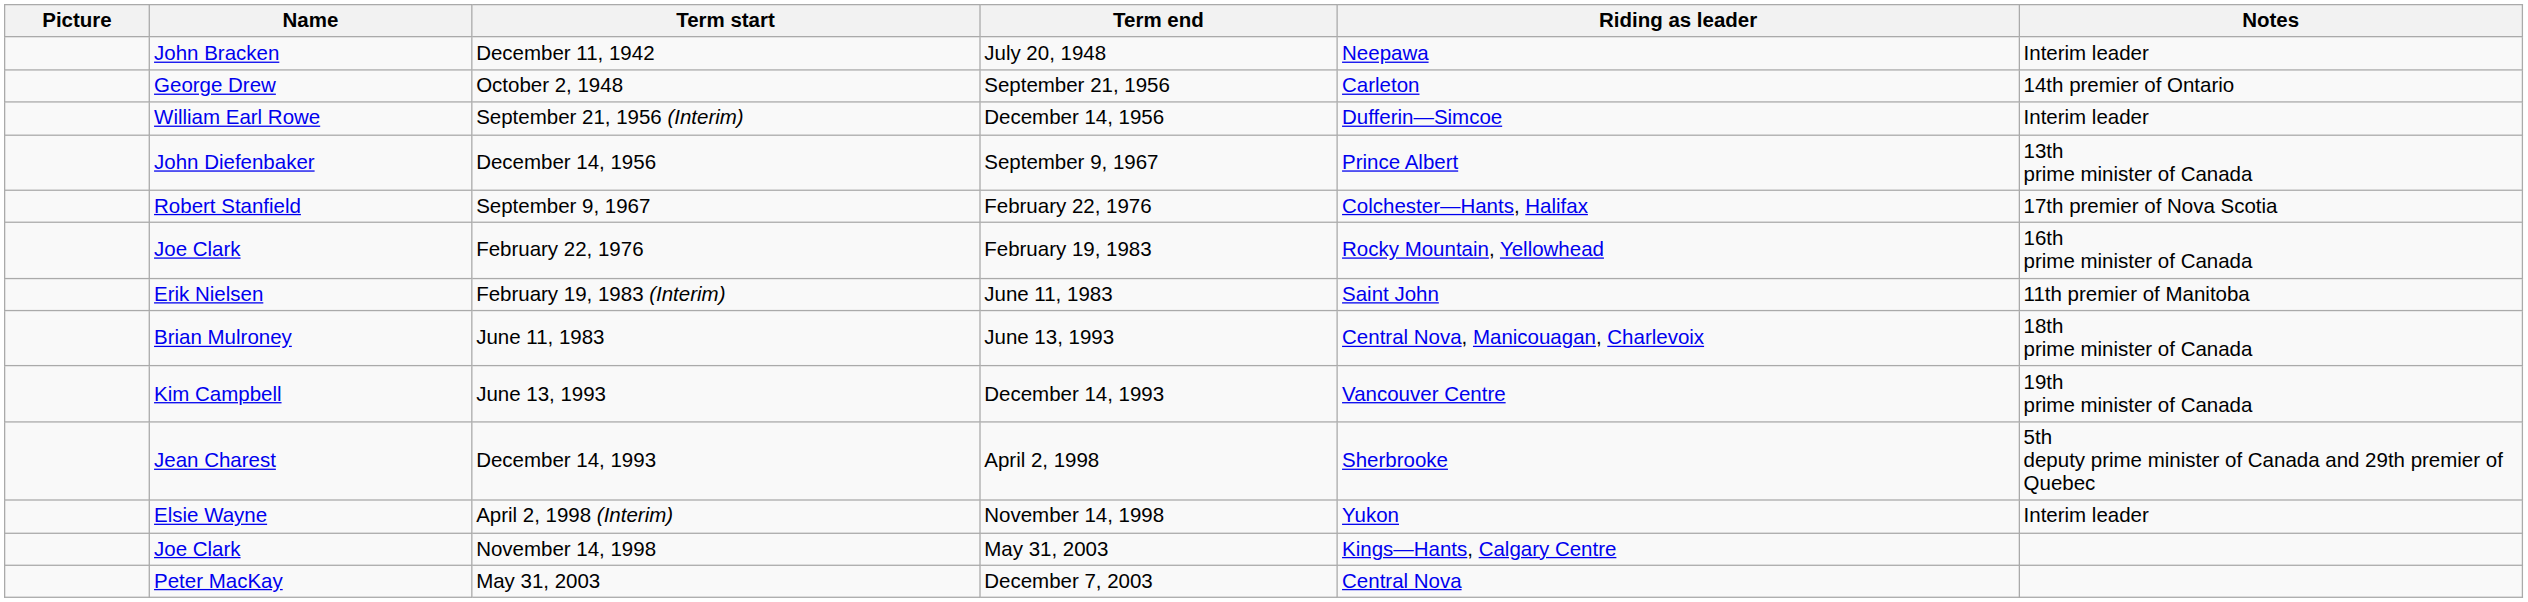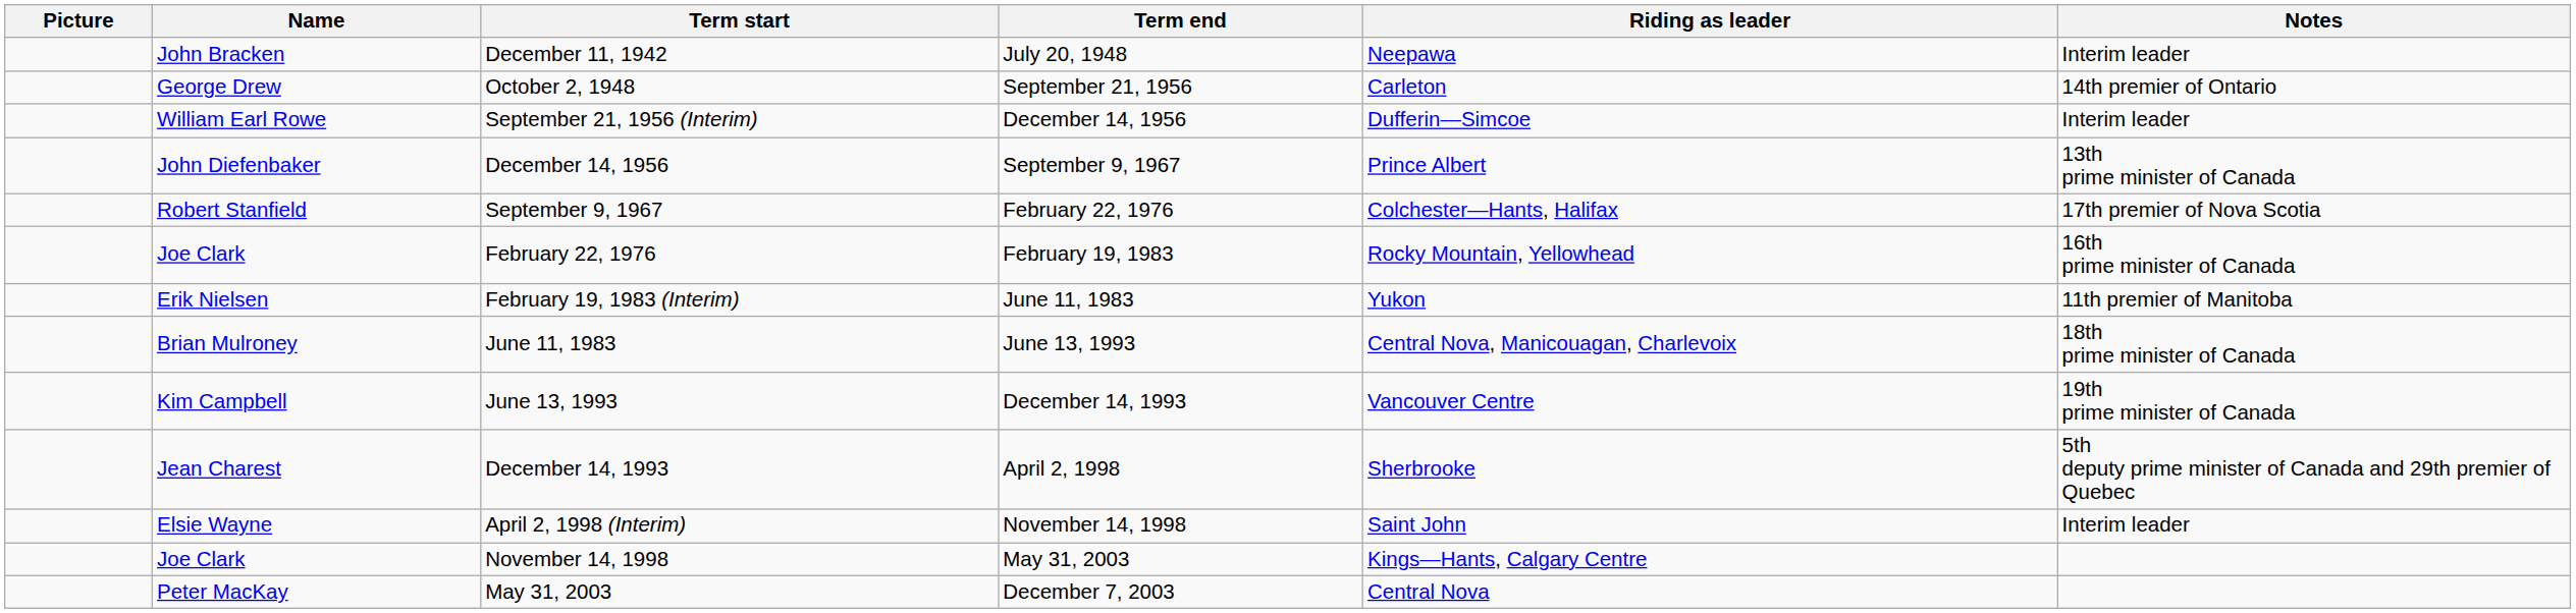 <table class="wikitable">
 <tr>
 <th scope="col">Picture</th>
 <th scope="col">Name</th>
 <th scope="col">Term start</th>
 <th scope="col">Term end</th>
 <th scope="col">Riding as leader</th>
 <th scope="col" width=20%>Notes</th>
 </tr>
 <tr>
 <td></td>
 <td><a href='#'>John Bracken</a></td>
 <td>December 11, 1942</td>
 <td>July 20, 1948</td>
 <td><a href='#'>Neepawa</a></td>
 <td>Interim leader</td>
 </tr>
 <tr>
 <td></td>
 <td><a href='#'>George Drew</a></td>
 <td>October 2, 1948</td>
 <td>September 21, 1956</td>
 <td><a href='#'>Carleton</a></td>
 <td>14th premier of Ontario</td>
 </tr>
 <tr>
 <td></td>
 <td><a href='#'>William Earl Rowe</a></td>
 <td>September 21, 1956 <em>(Interim)</em></td>
 <td>December 14, 1956</td>
 <td><a href='#'>Dufferin—Simcoe</a></td>
 <td>Interim leader</td>
 </tr>
 <tr>
 <td></td>
 <td><a href='#'>John Diefenbaker</a></td>
 <td>December 14, 1956</td>
 <td>September 9, 1967</td>
 <td><a href='#'>Prince Albert</a></td>
 <td>13th <br> prime minister of Canada</td>
 </tr>
 <tr>
 <td></td>
 <td><a href='#'>Robert Stanfield</a></td>
 <td>September 9, 1967</td>
 <td>February 22, 1976</td>
 <td><a href='#'>Colchester—Hants</a>, <a href='#'>Halifax</a></td>
 <td>17th premier of Nova Scotia</td>
 </tr>
 <tr>
 <td></td>
 <td><a href='#'>Joe Clark</a></td>
 <td>February 22, 1976</td>
 <td>February 19, 1983</td>
 <td><a href='#'>Rocky Mountain</a>, <a href='#'>Yellowhead</a></td>
 <td>16th <br> prime minister of Canada</td>
 </tr>
 <tr>
 <td></td>
 <td><a href='#'>Erik Nielsen</a></td>
 <td>February 19, 1983 <em>(Interim)</em></td>
 <td>June 11, 1983</td>
-<td><a href='#'>Saint John</a></td>
+<td><a href='#'>Yukon</a></td>
 <td>11th premier of Manitoba</td>
 </tr>
 <tr>
 <td></td>
 <td><a href='#'>Brian Mulroney</a></td>
 <td>June 11, 1983</td>
 <td>June 13, 1993</td>
 <td><a href='#'>Central Nova</a>, <a href='#'>Manicouagan</a>, <a href='#'>Charlevoix</a></td>
 <td>18th <br> prime minister of Canada</td>
 </tr>
 <tr>
 <td></td>
 <td><a href='#'>Kim Campbell</a></td>
 <td>June 13, 1993</td>
 <td>December 14, 1993</td>
 <td><a href='#'>Vancouver Centre</a></td>
 <td>19th <br> prime minister of Canada</td>
 </tr>
 <tr>
 <td></td>
 <td><a href='#'>Jean Charest</a></td>
 <td>December 14, 1993</td>
 <td>April 2, 1998</td>
 <td><a href='#'>Sherbrooke</a></td>
 <td>5th <br> deputy prime minister of Canada and 29th premier of Quebec</td>
 </tr>
 <tr>
 <td></td>
 <td><a href='#'>Elsie Wayne</a></td>
 <td>April 2, 1998 <em>(Interim)</em></td>
 <td>November 14, 1998</td>
-<td><a href='#'>Yukon</a></td>
+<td><a href='#'>Saint John</a></td>
 <td>Interim leader</td>
 </tr>
 <tr>
 <td></td>
 <td><a href='#'>Joe Clark</a></td>
 <td>November 14, 1998</td>
 <td>May 31, 2003</td>
 <td><a href='#'>Kings—Hants</a>, <a href='#'>Calgary Centre</a></td>
 <td></td>
 </tr>
 <tr>
 <td></td>
 <td><a href='#'>Peter MacKay</a></td>
 <td>May 31, 2003</td>
 <td>December 7, 2003</td>
 <td><a href='#'>Central Nova</a></td>
 <td></td>
 </tr>
 </table>
